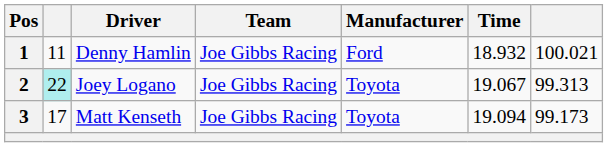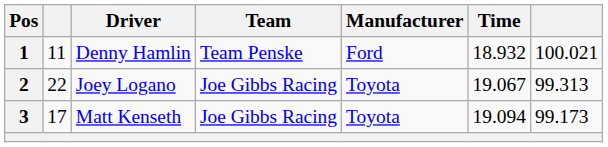 <table class="wikitable" style="font-size:95%">
 <tr>
 <th>Pos</th>
 <th></th>
 <th>Driver</th>
 <th>Team</th>
 <th>Manufacturer</th>
 <th>Time</th>
 <th></th>
 </tr>
 <tr>
 <th>1</th>
 <td>11</td>
 <td><a href='#'>Denny Hamlin</a></td>
-<td><a href='#'>Joe Gibbs Racing</a></td>
+<td><a href='#'>Team Penske</a></td>
 <td><a href='#'>Ford</a></td>
 <td>18.932</td>
 <td>100.021</td>
 </tr>
 <tr>
 <th>2</th>
-<td style="background: paleturquoise;">22</td>
+<td>22</td>
 <td><a href='#'>Joey Logano</a></td>
 <td><a href='#'>Joe Gibbs Racing</a></td>
 <td><a href='#'>Toyota</a></td>
 <td>19.067</td>
 <td>99.313</td>
 </tr>
 <tr>
 <th>3</th>
 <td>17</td>
 <td><a href='#'>Matt Kenseth</a></td>
 <td><a href='#'>Joe Gibbs Racing</a></td>
 <td><a href='#'>Toyota</a></td>
 <td>19.094</td>
 <td>99.173</td>
 </tr>
 <tr>
 <th colspan="7"></th>
 </tr>
 </table>
